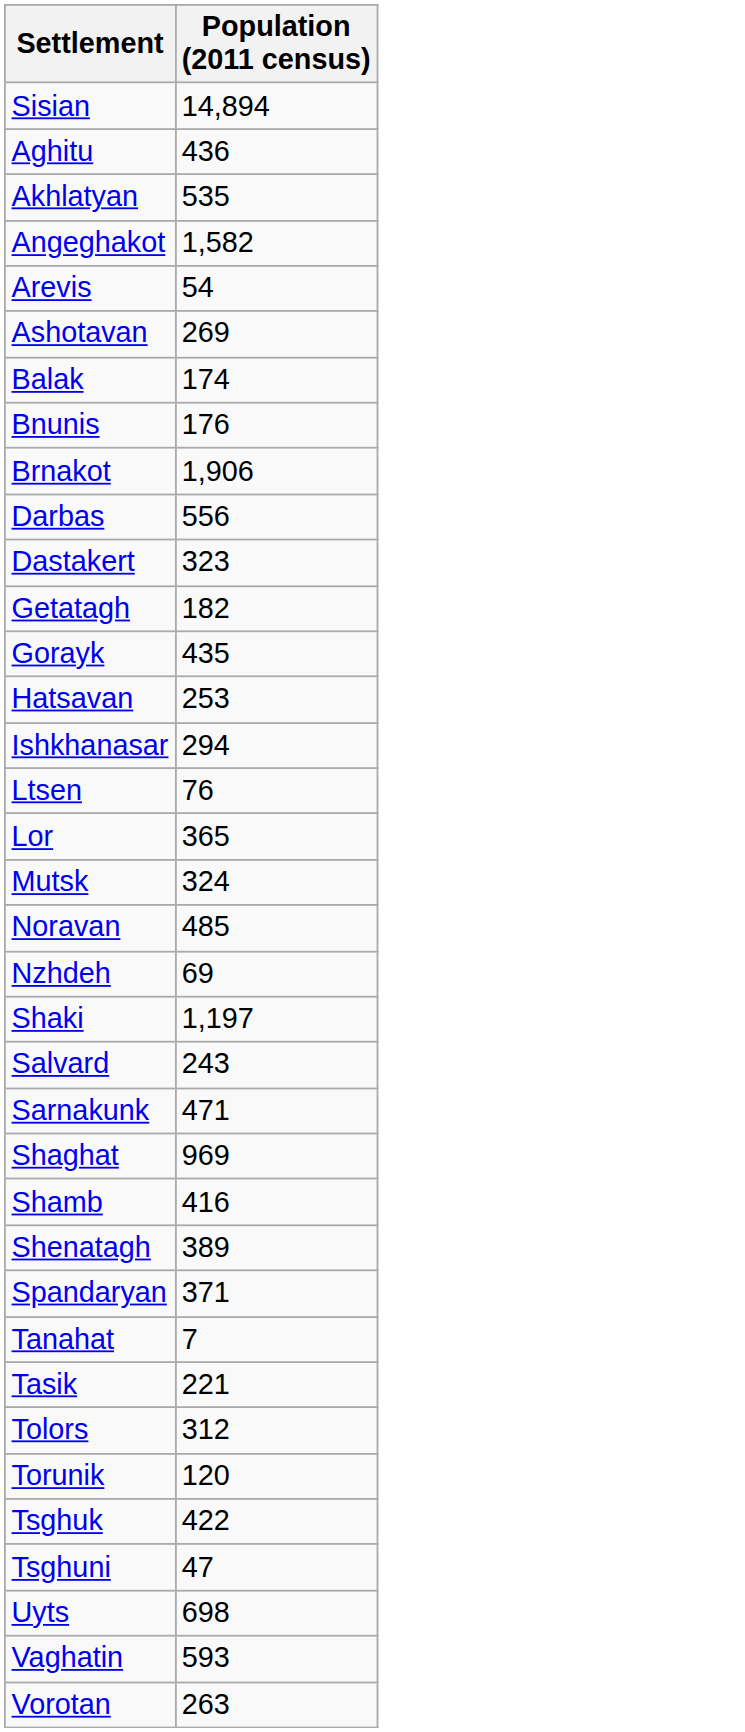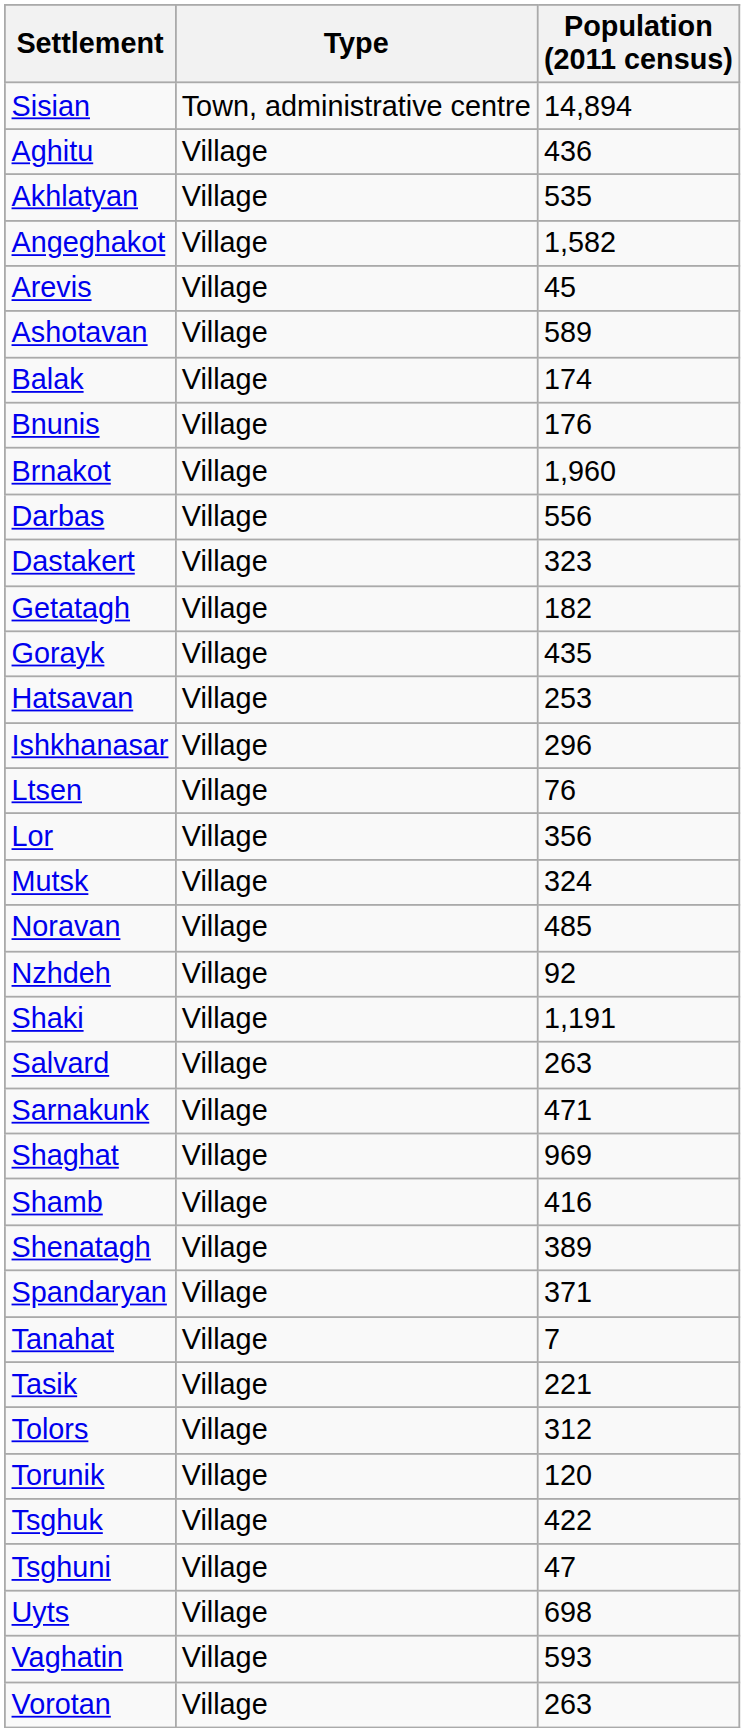 <table class="wikitable sortable">
 <tr>
 <th>Settlement</th>
+<th>Type</th>
 <th>Population<br>(2011 census)</th>
 </tr>
 <tr>
 <td><a href='#'>Sisian</a></td>
+<td>Town, administrative centre</td>
 <td>14,894</td>
 </tr>
 <tr>
 <td><a href='#'>Aghitu</a></td>
+<td>Village</td>
 <td>436</td>
 </tr>
 <tr>
 <td><a href='#'>Akhlatyan</a></td>
+<td>Village</td>
 <td>535</td>
 </tr>
 <tr>
 <td><a href='#'>Angeghakot</a></td>
+<td>Village</td>
 <td>1,582</td>
 </tr>
 <tr>
 <td><a href='#'>Arevis</a></td>
-<td>54</td>
+<td>Village</td>
+<td>45</td>
 </tr>
 <tr>
 <td><a href='#'>Ashotavan</a></td>
-<td>269</td>
+<td>Village</td>
+<td>589</td>
 </tr>
 <tr>
 <td><a href='#'>Balak</a></td>
+<td>Village</td>
 <td>174</td>
 </tr>
 <tr>
 <td><a href='#'>Bnunis</a></td>
+<td>Village</td>
 <td>176</td>
 </tr>
 <tr>
 <td><a href='#'>Brnakot</a></td>
-<td>1,906</td>
+<td>Village</td>
+<td>1,960</td>
 </tr>
 <tr>
 <td><a href='#'>Darbas</a></td>
+<td>Village</td>
 <td>556</td>
 </tr>
 <tr>
 <td><a href='#'>Dastakert</a></td>
+<td>Village</td>
 <td>323</td>
 </tr>
 <tr>
 <td><a href='#'>Getatagh</a></td>
+<td>Village</td>
 <td>182</td>
 </tr>
 <tr>
 <td><a href='#'>Gorayk</a></td>
+<td>Village</td>
 <td>435</td>
 </tr>
 <tr>
 <td><a href='#'>Hatsavan</a></td>
+<td>Village</td>
 <td>253</td>
 </tr>
 <tr>
 <td><a href='#'>Ishkhanasar</a></td>
-<td>294</td>
+<td>Village</td>
+<td>296</td>
 </tr>
 <tr>
 <td><a href='#'>Ltsen</a></td>
+<td>Village</td>
 <td>76</td>
 </tr>
 <tr>
 <td><a href='#'>Lor</a></td>
-<td>365</td>
+<td>Village</td>
+<td>356</td>
 </tr>
 <tr>
 <td><a href='#'>Mutsk</a></td>
+<td>Village</td>
 <td>324</td>
 </tr>
 <tr>
 <td><a href='#'>Noravan</a></td>
+<td>Village</td>
 <td>485</td>
 </tr>
 <tr>
 <td><a href='#'>Nzhdeh</a></td>
-<td>69</td>
+<td>Village</td>
+<td>92</td>
 </tr>
 <tr>
 <td><a href='#'>Shaki</a></td>
-<td>1,197</td>
+<td>Village</td>
+<td>1,191</td>
 </tr>
 <tr>
 <td><a href='#'>Salvard</a></td>
-<td>243</td>
+<td>Village</td>
+<td>263</td>
 </tr>
 <tr>
 <td><a href='#'>Sarnakunk</a></td>
+<td>Village</td>
 <td>471</td>
 </tr>
 <tr>
 <td><a href='#'>Shaghat</a></td>
+<td>Village</td>
 <td>969</td>
 </tr>
 <tr>
 <td><a href='#'>Shamb</a></td>
+<td>Village</td>
 <td>416</td>
 </tr>
 <tr>
 <td><a href='#'>Shenatagh</a></td>
+<td>Village</td>
 <td>389</td>
 </tr>
 <tr>
 <td><a href='#'>Spandaryan</a></td>
+<td>Village</td>
 <td>371</td>
 </tr>
 <tr>
 <td><a href='#'>Tanahat</a></td>
+<td>Village</td>
 <td>7</td>
 </tr>
 <tr>
 <td><a href='#'>Tasik</a></td>
+<td>Village</td>
 <td>221</td>
 </tr>
 <tr>
 <td><a href='#'>Tolors</a></td>
+<td>Village</td>
 <td>312</td>
 </tr>
 <tr>
 <td><a href='#'>Torunik</a></td>
+<td>Village</td>
 <td>120</td>
 </tr>
 <tr>
 <td><a href='#'>Tsghuk</a></td>
+<td>Village</td>
 <td>422</td>
 </tr>
 <tr>
 <td><a href='#'>Tsghuni</a></td>
+<td>Village</td>
 <td>47</td>
 </tr>
 <tr>
 <td><a href='#'>Uyts</a></td>
+<td>Village</td>
 <td>698</td>
 </tr>
 <tr>
 <td><a href='#'>Vaghatin</a></td>
+<td>Village</td>
 <td>593</td>
 </tr>
 <tr>
 <td><a href='#'>Vorotan</a></td>
+<td>Village</td>
 <td>263</td>
 </tr>
 </table>
